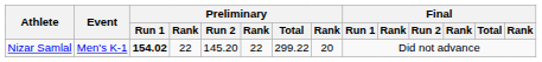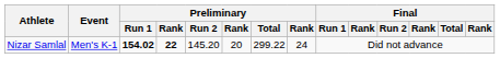 <table class=wikitable style=font-size:90%;text-align:center>
 <tr>
 <th rowspan=2>Athlete</th>
 <th rowspan=2>Event</th>
 <th colspan=6>Preliminary</th>
 <th colspan=6>Final</th>
 </tr>
 <tr style=font-size:95%>
 <th>Run 1</th>
 <th>Rank</th>
 <th>Run 2</th>
 <th>Rank</th>
 <th>Total</th>
 <th>Rank</th>
 <th>Run 1</th>
 <th>Rank</th>
 <th>Run 2</th>
 <th>Rank</th>
 <th>Total</th>
 <th>Rank</th>
 </tr>
 <tr>
 <td align=left><a href='#'>Nizar Samlal</a></td>
 <td align=left><a href='#'>Men's K-1</a></td>
 <td><strong>154.02</strong></td>
-<td>22</td>
+<td><strong>22</strong></td>
 <td>145.20</td>
-<td>22</td>
+<td>20</td>
 <td>299.22</td>
-<td>20</td>
+<td>24</td>
 <td colspan=6>Did not advance</td>
 </tr>
 </table>
